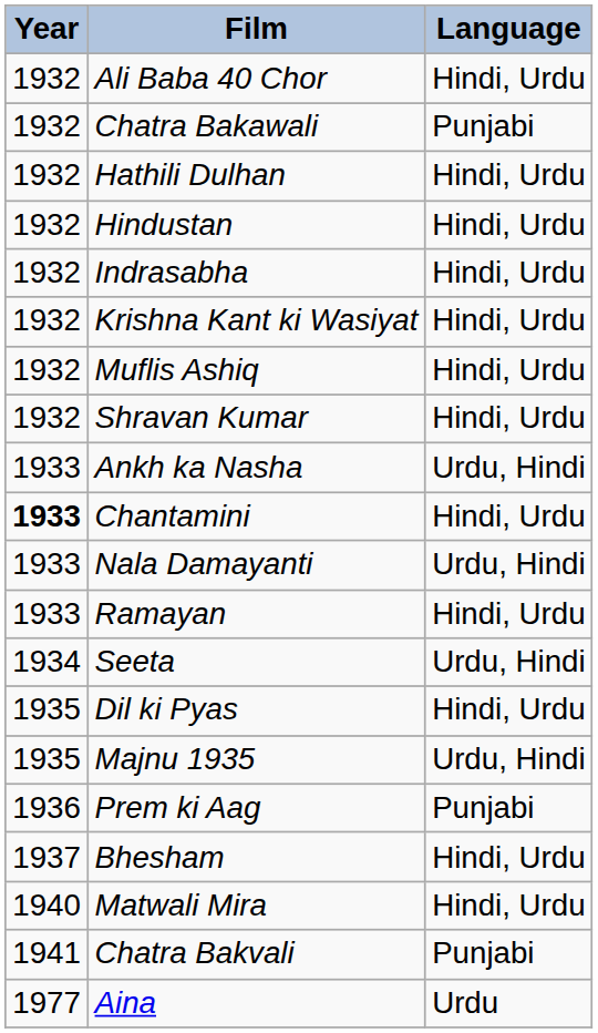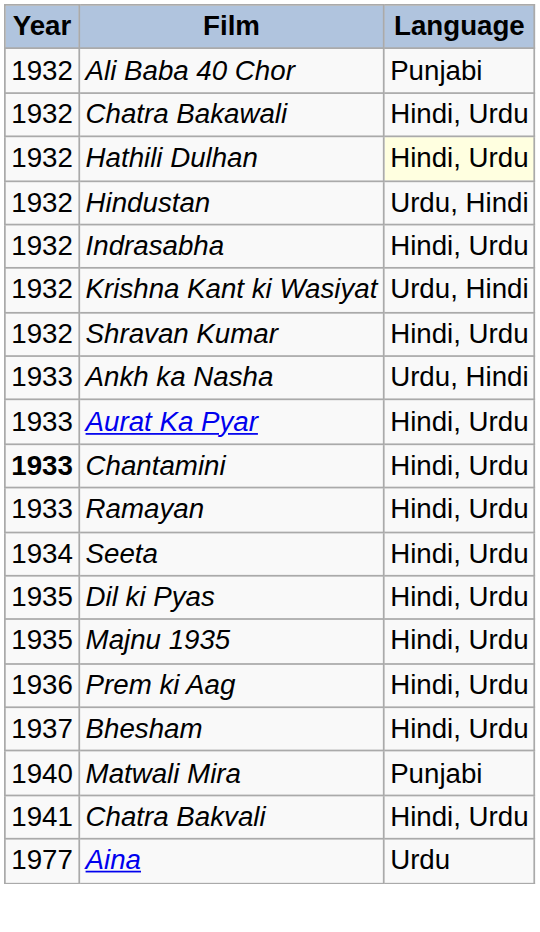 <table class="wikitable sortable plainrowheaders">
 <tr>
 <th style="background:#B0C4DE;">Year</th>
 <th style="background:#B0C4DE;">Film</th>
 <th style="background:#B0C4DE;">Language</th>
 </tr>
 <tr>
 <td>1932</td>
 <td><em>Ali Baba 40 Chor</em></td>
+<td>Punjabi</td>
+</tr>
+<tr>
+<td>1932</td>
+<td><em>Chatra Bakawali</em></td>
 <td>Hindi, Urdu</td>
 </tr>
 <tr>
 <td>1932</td>
-<td><em>Chatra Bakawali</em></td>
-<td>Punjabi</td>
-</tr>
-<tr>
-<td>1932</td>
 <td><em>Hathili Dulhan</em></td>
-<td>Hindi, Urdu</td>
+<td style="background: lightyellow;">Hindi, Urdu</td>
 </tr>
 <tr>
 <td>1932</td>
 <td><em>Hindustan</em></td>
-<td>Hindi, Urdu</td>
+<td>Urdu, Hindi</td>
 </tr>
 <tr>
 <td>1932</td>
 <td><em>Indrasabha</em></td>
 <td>Hindi, Urdu</td>
 </tr>
 <tr>
 <td>1932</td>
 <td><em>Krishna Kant ki Wasiyat</em></td>
-<td>Hindi, Urdu</td>
-</tr>
-<tr>
-<td>1932</td>
-<td><em>Muflis Ashiq</em></td>
-<td>Hindi, Urdu</td>
+<td>Urdu, Hindi</td>
 </tr>
 <tr>
 <td>1932</td>
 <td><em>Shravan Kumar</em></td>
 <td>Hindi, Urdu</td>
 </tr>
 <tr>
 <td>1933</td>
 <td><em>Ankh ka Nasha</em></td>
 <td>Urdu, Hindi</td>
 </tr>
 <tr>
+<td>1933</td>
+<td><em><a href='#'>Aurat Ka Pyar</a></em></td>
+<td>Hindi, Urdu</td>
+</tr>
+<tr>
 <td><strong>1933</strong></td>
 <td><em>Chantamini</em></td>
 <td>Hindi, Urdu</td>
-</tr>
-<tr>
-<td>1933</td>
-<td><em>Nala Damayanti</em></td>
-<td>Urdu, Hindi</td>
 </tr>
 <tr>
 <td>1933</td>
 <td><em>Ramayan</em></td>
 <td>Hindi, Urdu</td>
 </tr>
 <tr>
 <td>1934</td>
 <td><em>Seeta</em></td>
-<td>Urdu, Hindi</td>
+<td>Hindi, Urdu</td>
 </tr>
 <tr>
 <td>1935</td>
 <td><em>Dil ki Pyas</em></td>
 <td>Hindi, Urdu</td>
 </tr>
 <tr>
 <td>1935</td>
 <td><em>Majnu 1935</em></td>
-<td>Urdu, Hindi</td>
+<td>Hindi, Urdu</td>
 </tr>
 <tr>
 <td>1936</td>
 <td><em>Prem ki Aag</em></td>
-<td>Punjabi</td>
+<td>Hindi, Urdu</td>
 </tr>
 <tr>
 <td>1937</td>
 <td><em>Bhesham</em></td>
 <td>Hindi, Urdu</td>
 </tr>
 <tr>
 <td>1940</td>
 <td><em>Matwali Mira</em></td>
-<td>Hindi, Urdu</td>
+<td>Punjabi</td>
 </tr>
 <tr>
 <td>1941</td>
 <td><em>Chatra Bakvali</em></td>
-<td>Punjabi</td>
+<td>Hindi, Urdu</td>
 </tr>
 <tr>
 <td>1977</td>
 <td><em><a href='#'>Aina</a></em></td>
 <td>Urdu</td>
 </tr>
 </table>
